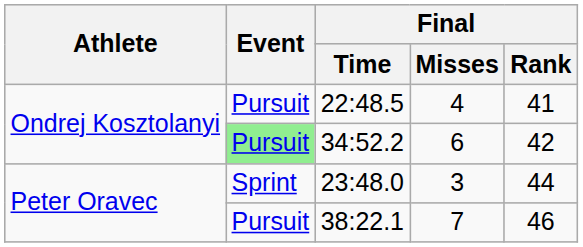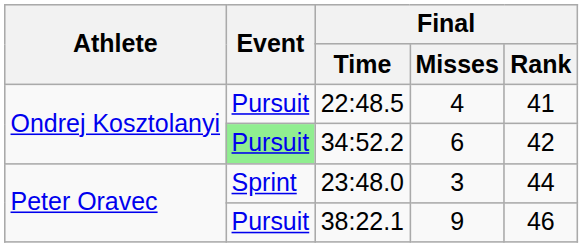 <table class="wikitable">
 <tr>
 <th rowspan="2">Athlete</th>
 <th rowspan="2">Event</th>
 <th colspan="3">Final</th>
 </tr>
 <tr>
 <th>Time</th>
 <th>Misses</th>
 <th>Rank</th>
 </tr>
 <tr>
 <td rowspan="2"><a href='#'>Ondrej Kosztolanyi</a></td>
 <td><a href='#'>Pursuit</a></td>
 <td align="center">22:48.5</td>
 <td align="center">4</td>
 <td align="center">41</td>
 </tr>
 <tr>
 <td style="background: lightgreen;"><a href='#'>Pursuit</a></td>
 <td align="center">34:52.2</td>
 <td align="center">6</td>
 <td align="center">42</td>
 </tr>
 <tr>
 <td rowspan="2"><a href='#'>Peter Oravec</a></td>
 <td><a href='#'>Sprint</a></td>
 <td align="center">23:48.0</td>
 <td align="center">3</td>
 <td align="center">44</td>
 </tr>
 <tr>
 <td><a href='#'>Pursuit</a></td>
 <td align="center">38:22.1</td>
-<td align="center">7</td>
+<td align="center">9</td>
 <td align="center">46</td>
 </tr>
 </table>
